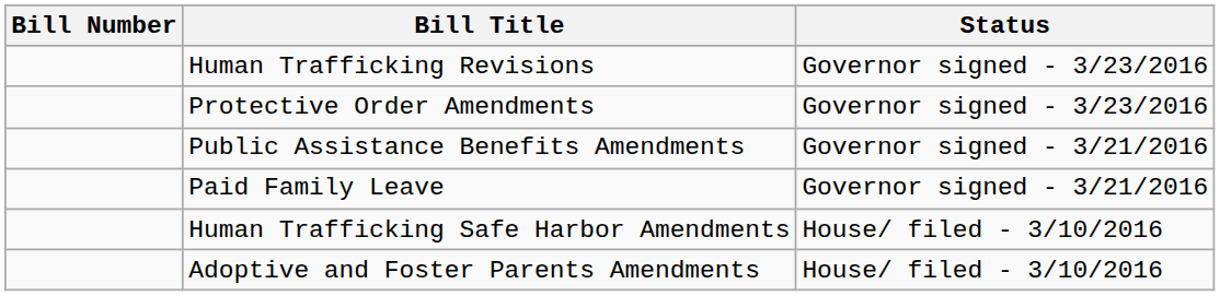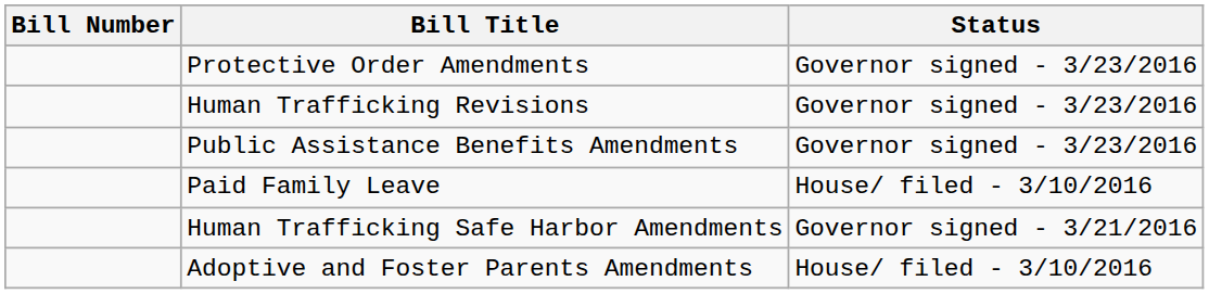 <table class="wikitable">
 <tr>
 <th>Bill Number</th>
 <th>Bill Title</th>
 <th>Status</th>
 </tr>
 <tr>
 <td></td>
+<td>Protective Order Amendments</td>
+<td>Governor signed - 3/23/2016</td>
+</tr>
+<tr>
+<td></td>
 <td>Human Trafficking Revisions</td>
 <td>Governor signed - 3/23/2016</td>
 </tr>
 <tr>
 <td></td>
-<td>Protective Order Amendments</td>
+<td>Public Assistance Benefits Amendments</td>
 <td>Governor signed - 3/23/2016</td>
 </tr>
 <tr>
 <td></td>
-<td>Public Assistance Benefits Amendments</td>
-<td>Governor signed - 3/21/2016</td>
-</tr>
-<tr>
-<td></td>
 <td>Paid Family Leave</td>
-<td>Governor signed - 3/21/2016</td>
+<td>House/ filed - 3/10/2016</td>
 </tr>
 <tr>
 <td></td>
 <td>Human Trafficking Safe Harbor Amendments</td>
-<td>House/ filed - 3/10/2016</td>
+<td>Governor signed - 3/21/2016</td>
 </tr>
 <tr>
 <td></td>
 <td>Adoptive and Foster Parents Amendments</td>
 <td>House/ filed - 3/10/2016</td>
 </tr>
 </table>
